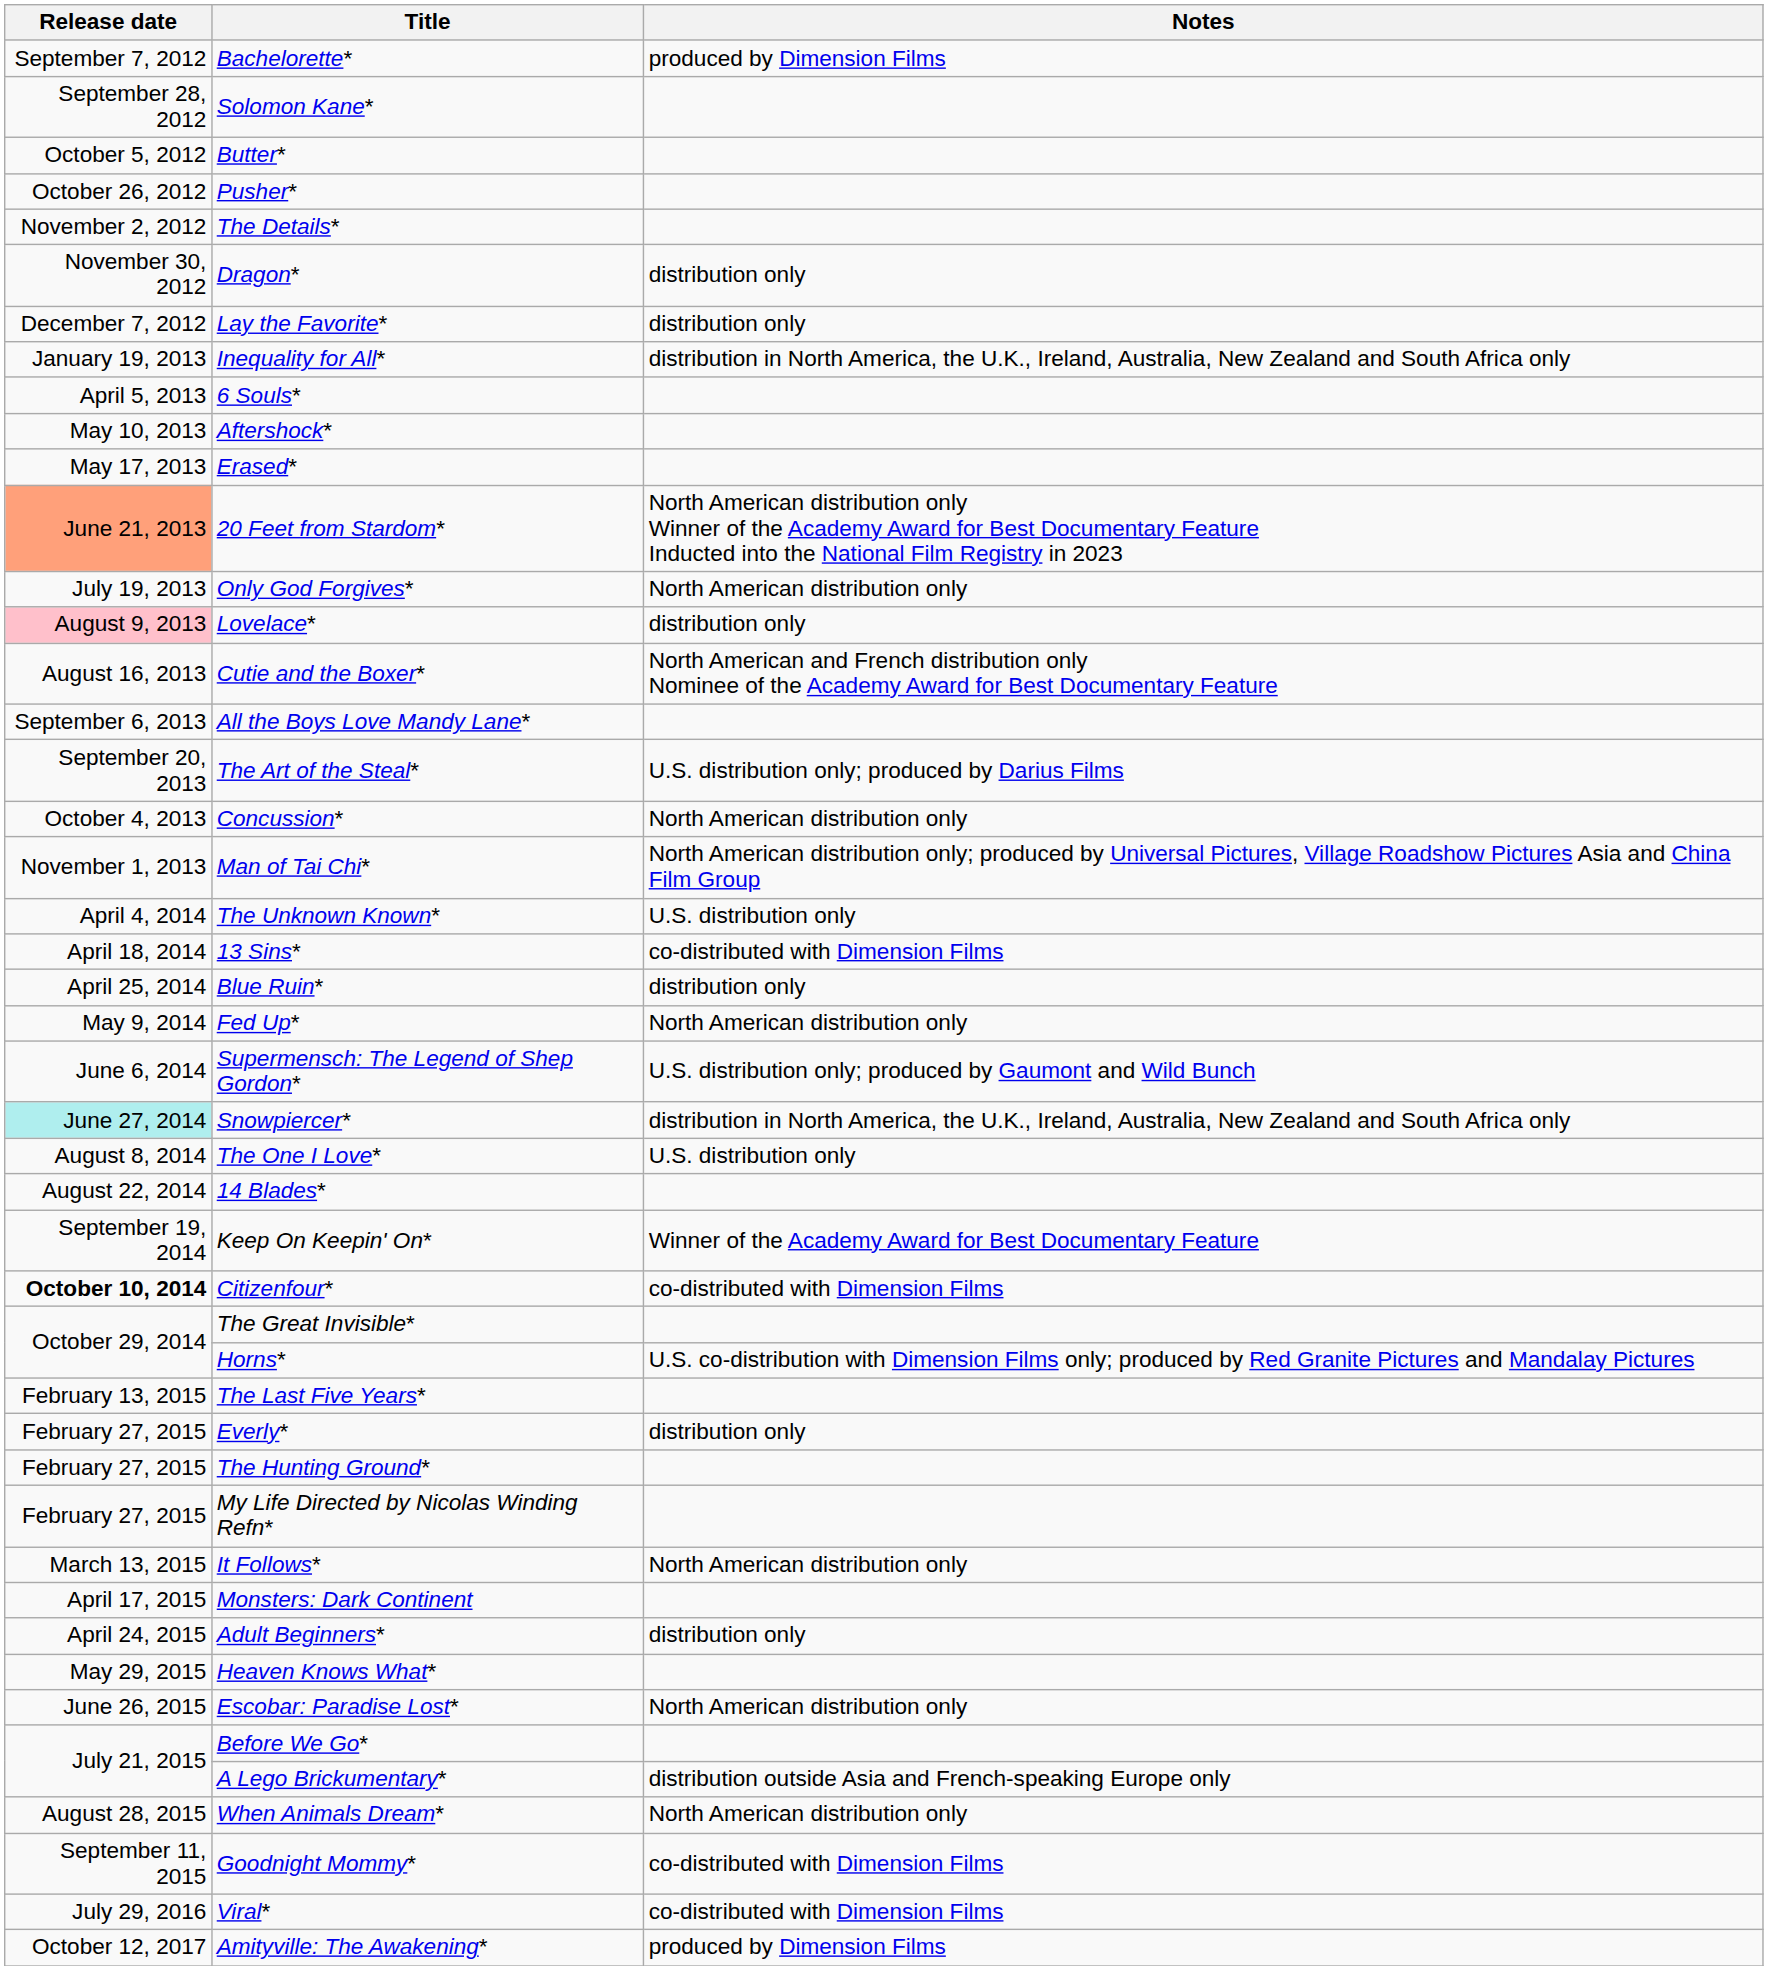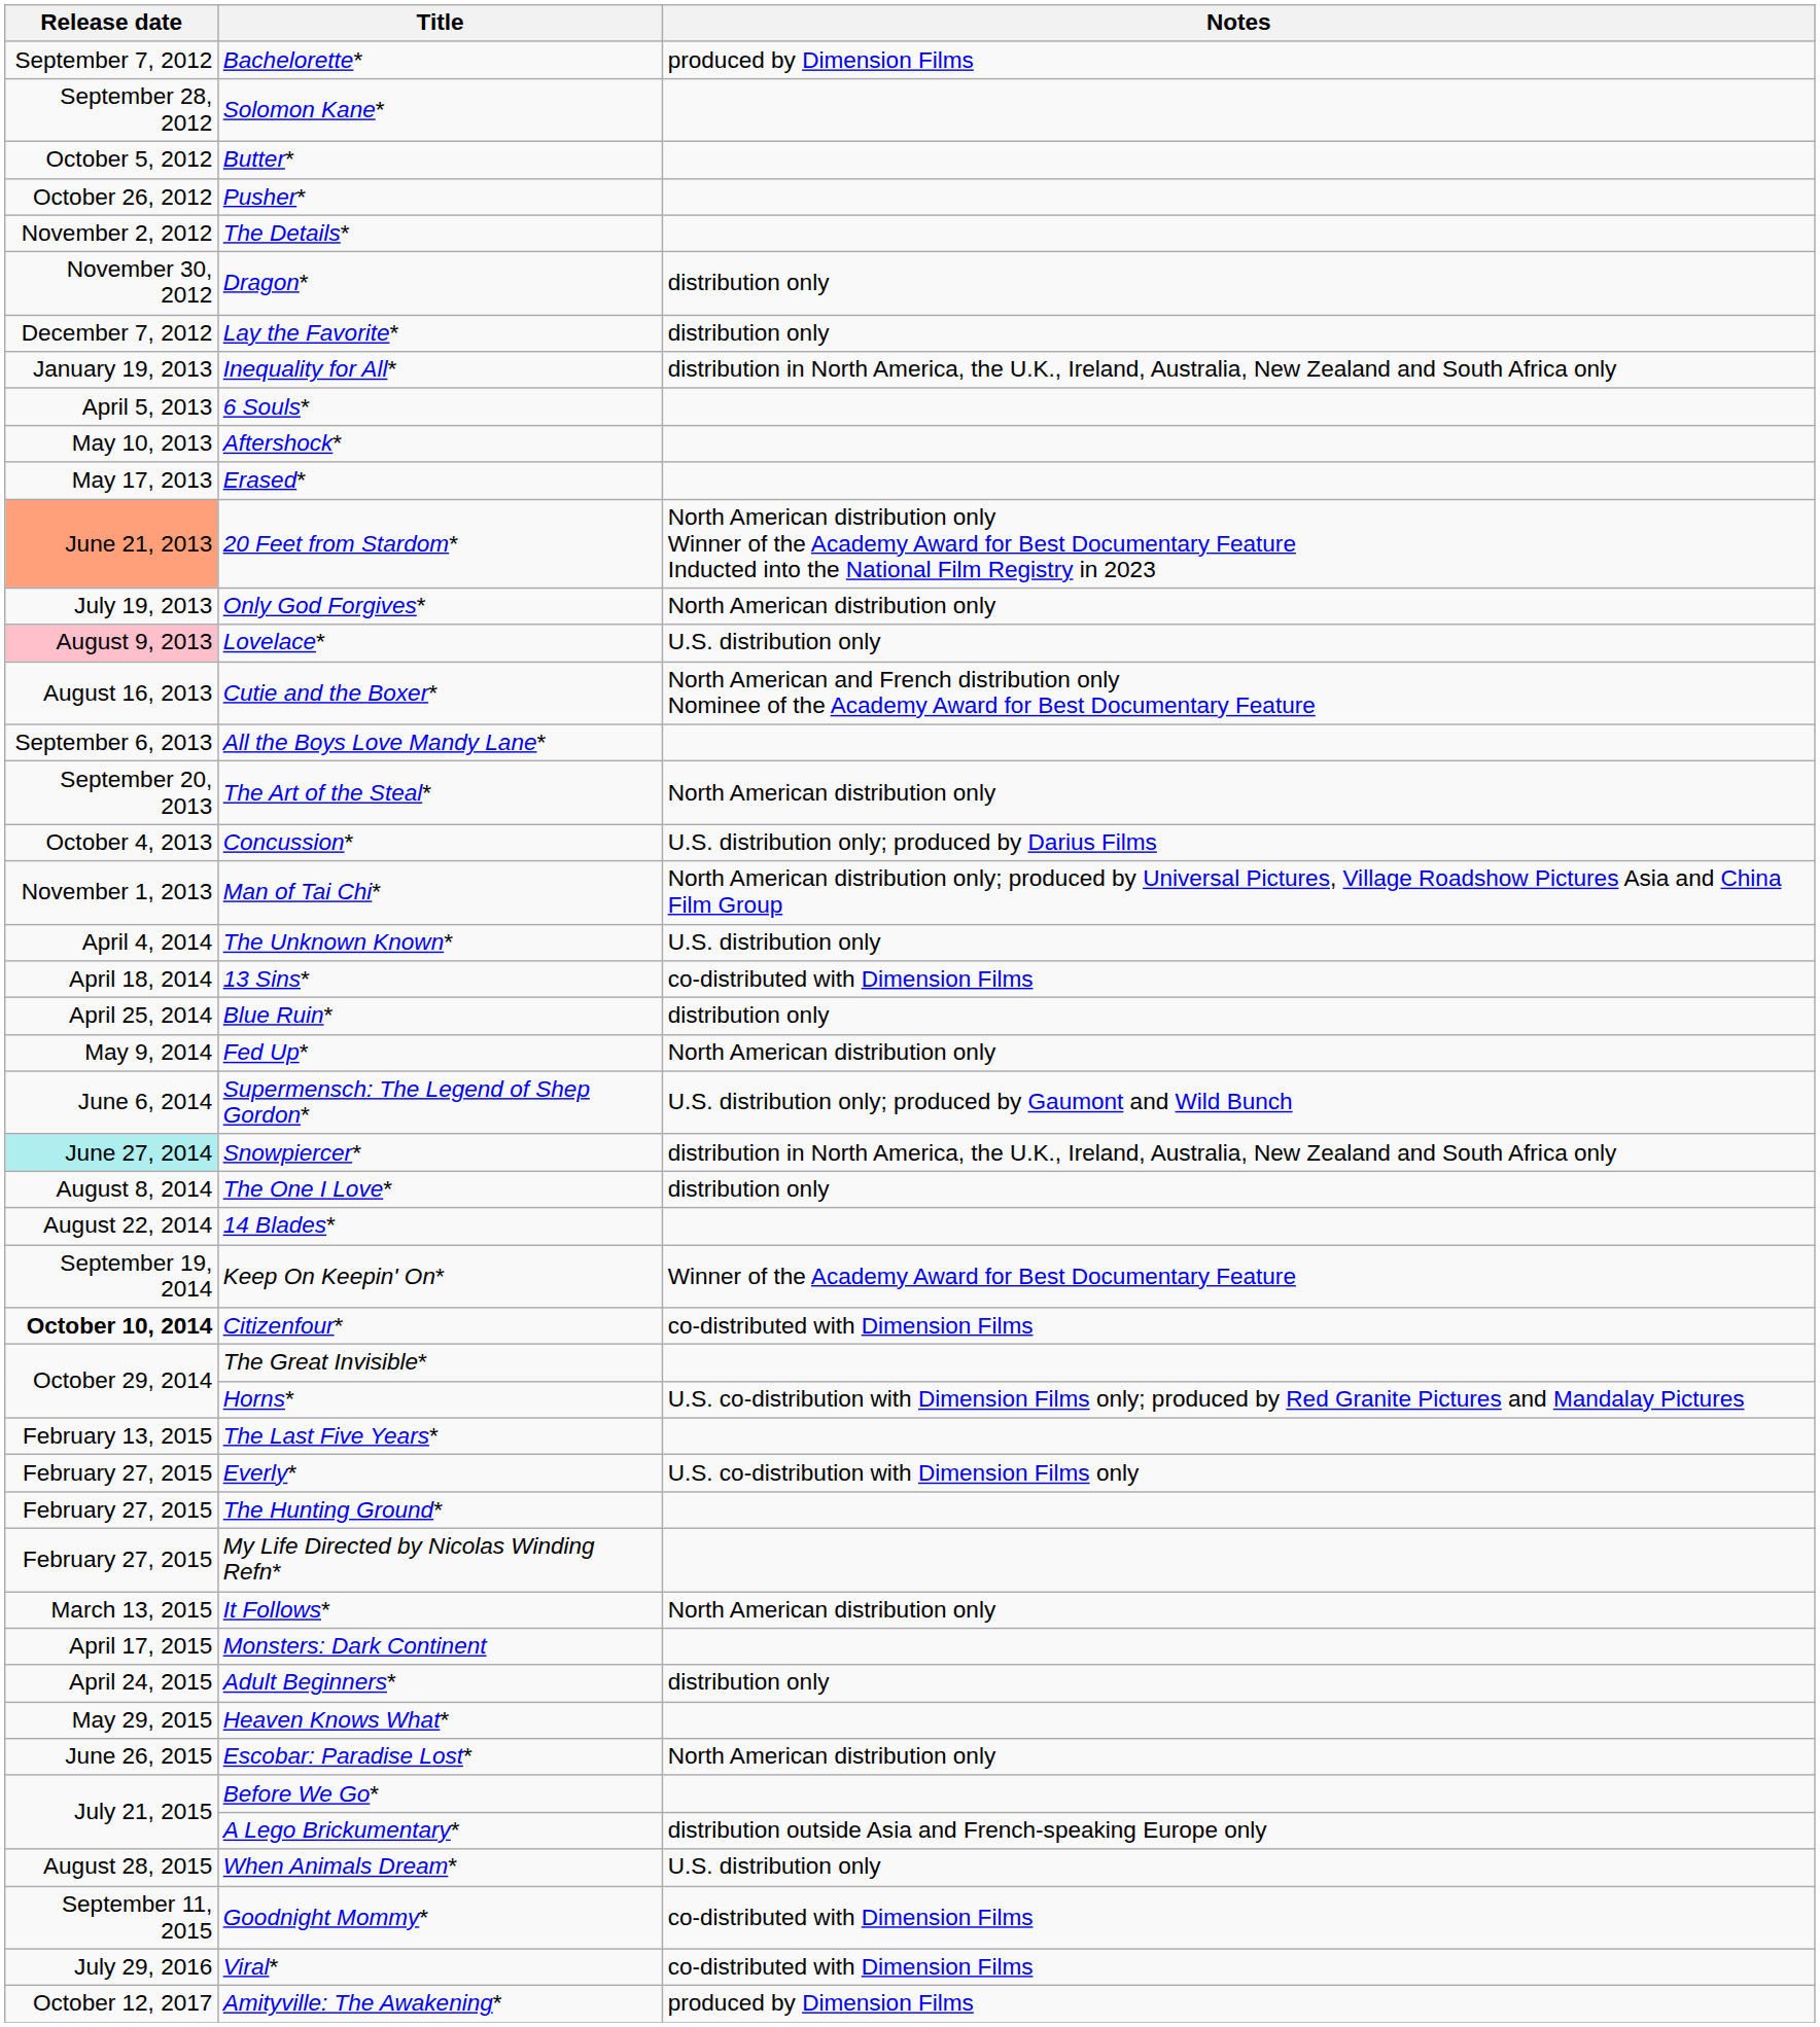 <table class="wikitable sortable">
 <tr>
 <th>Release date</th>
 <th>Title</th>
 <th>Notes</th>
 </tr>
 <tr>
 <td align="right">September 7, 2012</td>
 <td><em><a href='#'>Bachelorette</a></em>*</td>
 <td>produced by <a href='#'>Dimension Films</a></td>
 </tr>
 <tr>
 <td align="right">September 28, 2012</td>
 <td><em><a href='#'>Solomon Kane</a></em>*</td>
 <td></td>
 </tr>
 <tr>
 <td align="right">October 5, 2012</td>
 <td><em><a href='#'>Butter</a></em>*</td>
 <td></td>
 </tr>
 <tr>
 <td align="right">October 26, 2012</td>
 <td><em><a href='#'>Pusher</a></em>*</td>
 <td></td>
 </tr>
 <tr>
 <td align="right">November 2, 2012</td>
 <td><em><a href='#'>The Details</a></em>*</td>
 <td></td>
 </tr>
 <tr>
 <td align="right">November 30, 2012</td>
 <td><em><a href='#'>Dragon</a></em>*</td>
 <td>distribution only</td>
 </tr>
 <tr>
 <td align="right">December 7, 2012</td>
 <td><em><a href='#'>Lay the Favorite</a></em>*</td>
 <td>distribution only</td>
 </tr>
 <tr>
 <td align="right">January 19, 2013</td>
 <td><em><a href='#'>Inequality for All</a></em>*</td>
 <td>distribution in North America, the U.K., Ireland, Australia, New Zealand and South Africa only</td>
 </tr>
 <tr>
 <td align="right">April 5, 2013</td>
 <td><em><a href='#'>6 Souls</a></em>*</td>
 <td></td>
 </tr>
 <tr>
 <td align="right">May 10, 2013</td>
 <td><em><a href='#'>Aftershock</a></em>*</td>
 <td></td>
 </tr>
 <tr>
 <td align="right">May 17, 2013</td>
 <td><em><a href='#'>Erased</a></em>*</td>
 <td></td>
 </tr>
 <tr>
 <td align="right" style="background: lightsalmon;">June 21, 2013</td>
 <td><em><a href='#'>20 Feet from Stardom</a></em>*</td>
 <td>North American distribution only<br>Winner of the <a href='#'>Academy Award for Best Documentary Feature</a><br>Inducted into the <a href='#'>National Film Registry</a> in 2023</td>
 </tr>
 <tr>
 <td align="right">July 19, 2013</td>
 <td><em><a href='#'>Only God Forgives</a></em>*</td>
 <td>North American distribution only</td>
 </tr>
 <tr>
 <td align="right" style="background: pink;">August 9, 2013</td>
 <td><em><a href='#'>Lovelace</a></em>*</td>
-<td>distribution only</td>
+<td>U.S. distribution only</td>
 </tr>
 <tr>
 <td align="right">August 16, 2013</td>
 <td><em><a href='#'>Cutie and the Boxer</a></em>*</td>
 <td>North American and French distribution only<br>Nominee of the <a href='#'>Academy Award for Best Documentary Feature</a></td>
 </tr>
 <tr>
 <td align="right">September 6, 2013</td>
 <td><em><a href='#'>All the Boys Love Mandy Lane</a></em>*</td>
 <td></td>
 </tr>
 <tr>
 <td align="right">September 20, 2013</td>
 <td><em><a href='#'>The Art of the Steal</a></em>*</td>
-<td>U.S. distribution only; produced by <a href='#'>Darius Films</a></td>
+<td>North American distribution only</td>
 </tr>
 <tr>
 <td align="right">October 4, 2013</td>
 <td><em><a href='#'>Concussion</a></em>*</td>
-<td>North American distribution only</td>
+<td>U.S. distribution only; produced by <a href='#'>Darius Films</a></td>
 </tr>
 <tr>
 <td align="right">November 1, 2013</td>
 <td><em><a href='#'>Man of Tai Chi</a></em>*</td>
 <td>North American distribution only; produced by <a href='#'>Universal Pictures</a>, <a href='#'>Village Roadshow Pictures</a> Asia and <a href='#'>China Film Group</a></td>
 </tr>
 <tr>
 <td align="right">April 4, 2014</td>
 <td><em><a href='#'>The Unknown Known</a></em>*</td>
 <td>U.S. distribution only</td>
 </tr>
 <tr>
 <td align="right">April 18, 2014</td>
 <td><em><a href='#'>13 Sins</a></em>*</td>
 <td>co-distributed with <a href='#'>Dimension Films</a></td>
 </tr>
 <tr>
 <td align="right">April 25, 2014</td>
 <td><em><a href='#'>Blue Ruin</a></em>*</td>
 <td>distribution only</td>
 </tr>
 <tr>
 <td align="right">May 9, 2014</td>
 <td><em><a href='#'>Fed Up</a></em>*</td>
 <td>North American distribution only</td>
 </tr>
 <tr>
 <td align="right">June 6, 2014</td>
 <td><em><a href='#'>Supermensch: The Legend of Shep Gordon</a></em>*</td>
 <td>U.S. distribution only; produced by <a href='#'>Gaumont</a> and <a href='#'>Wild Bunch</a></td>
 </tr>
 <tr>
 <td align="right" style="background: paleturquoise;">June 27, 2014</td>
 <td><em><a href='#'>Snowpiercer</a></em>*</td>
 <td>distribution in North America, the U.K., Ireland, Australia, New Zealand and South Africa only</td>
 </tr>
 <tr>
 <td align="right">August 8, 2014</td>
 <td><em><a href='#'>The One I Love</a></em>*</td>
-<td>U.S. distribution only</td>
+<td>distribution only</td>
 </tr>
 <tr>
 <td align="right">August 22, 2014</td>
 <td><em><a href='#'>14 Blades</a></em>*</td>
 <td></td>
 </tr>
 <tr>
 <td align="right">September 19, 2014</td>
 <td><em>Keep On Keepin' On</em>*</td>
 <td>Winner of the <a href='#'>Academy Award for Best Documentary Feature</a></td>
 </tr>
 <tr>
 <td align="right"><strong>October 10, 2014</strong></td>
 <td><em><a href='#'>Citizenfour</a></em>*</td>
 <td>co-distributed with <a href='#'>Dimension Films</a></td>
 </tr>
 <tr>
 <td rowspan="2" align="right">October 29, 2014</td>
 <td><em>The Great Invisible</em>*</td>
 <td></td>
 </tr>
 <tr>
 <td><em><a href='#'>Horns</a></em>*</td>
 <td>U.S. co-distribution with <a href='#'>Dimension Films</a> only; produced by <a href='#'>Red Granite Pictures</a> and <a href='#'>Mandalay Pictures</a></td>
 </tr>
 <tr>
 <td align="right">February 13, 2015</td>
 <td><em><a href='#'>The Last Five Years</a></em>*</td>
 <td></td>
 </tr>
 <tr>
 <td align="right">February 27, 2015</td>
 <td><em><a href='#'>Everly</a></em>*</td>
-<td>distribution only</td>
+<td>U.S. co-distribution with <a href='#'>Dimension Films</a> only</td>
 </tr>
 <tr>
 <td align="right">February 27, 2015</td>
 <td><em><a href='#'>The Hunting Ground</a></em>*</td>
 <td></td>
 </tr>
 <tr>
 <td align="right">February 27, 2015</td>
 <td><em>My Life Directed by Nicolas Winding Refn</em>*</td>
 <td></td>
 </tr>
 <tr>
 <td align="right">March 13, 2015</td>
 <td><em><a href='#'>It Follows</a></em>*</td>
 <td>North American distribution only</td>
 </tr>
 <tr>
 <td align="right">April 17, 2015</td>
 <td><em><a href='#'>Monsters: Dark Continent</a></em></td>
 <td></td>
 </tr>
 <tr>
 <td align="right">April 24, 2015</td>
 <td><em><a href='#'>Adult Beginners</a></em>*</td>
 <td>distribution only</td>
 </tr>
 <tr>
 <td align="right">May 29, 2015</td>
 <td><em><a href='#'>Heaven Knows What</a></em>*</td>
 <td></td>
 </tr>
 <tr>
 <td align="right">June 26, 2015</td>
 <td><em><a href='#'>Escobar: Paradise Lost</a></em>*</td>
 <td>North American distribution only</td>
 </tr>
 <tr>
 <td rowspan="2" align="right">July 21, 2015</td>
 <td><em><a href='#'>Before We Go</a></em>*</td>
 <td></td>
 </tr>
 <tr>
 <td><em><a href='#'>A Lego Brickumentary</a></em>*</td>
 <td>distribution outside Asia and French-speaking Europe only</td>
 </tr>
 <tr>
 <td align="right">August 28, 2015</td>
 <td><em><a href='#'>When Animals Dream</a></em>*</td>
-<td>North American distribution only</td>
+<td>U.S. distribution only</td>
 </tr>
 <tr>
 <td align="right">September 11, 2015</td>
 <td><em><a href='#'>Goodnight Mommy</a></em>*</td>
 <td>co-distributed with <a href='#'>Dimension Films</a></td>
 </tr>
 <tr>
 <td align="right">July 29, 2016</td>
 <td><em><a href='#'>Viral</a></em>*</td>
 <td>co-distributed with <a href='#'>Dimension Films</a></td>
 </tr>
 <tr>
 <td align="right">October 12, 2017</td>
 <td><em><a href='#'>Amityville: The Awakening</a></em>*</td>
 <td>produced by <a href='#'>Dimension Films</a></td>
 </tr>
 </table>
